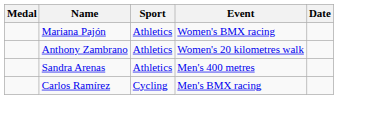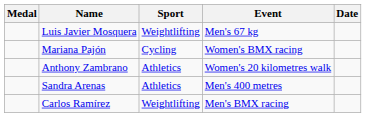 <table class="wikitable sortable" style="font-size: 95%;">
 <tr>
 <th>Medal</th>
 <th>Name</th>
 <th>Sport</th>
 <th>Event</th>
 <th>Date</th>
 </tr>
 <tr>
 <td></td>
+<td><a href='#'>Luis Javier Mosquera</a></td>
+<td><a href='#'>Weightlifting</a></td>
+<td><a href='#'>Men's 67 kg</a></td>
+<td></td>
+</tr>
+<tr>
+<td></td>
 <td><a href='#'>Mariana Pajón</a></td>
-<td><a href='#'>Athletics</a></td>
+<td><a href='#'>Cycling</a></td>
 <td><a href='#'>Women's BMX racing</a></td>
 <td></td>
 </tr>
 <tr>
 <td></td>
 <td><a href='#'>Anthony Zambrano</a></td>
 <td><a href='#'>Athletics</a></td>
 <td><a href='#'>Women's 20 kilometres walk</a></td>
 <td></td>
 </tr>
 <tr>
 <td></td>
 <td><a href='#'>Sandra Arenas</a></td>
 <td><a href='#'>Athletics</a></td>
 <td><a href='#'>Men's 400 metres</a></td>
 <td></td>
 </tr>
 <tr>
 <td></td>
 <td><a href='#'>Carlos Ramírez</a></td>
-<td><a href='#'>Cycling</a></td>
+<td><a href='#'>Weightlifting</a></td>
 <td><a href='#'>Men's BMX racing</a></td>
 <td></td>
 </tr>
 </table>
